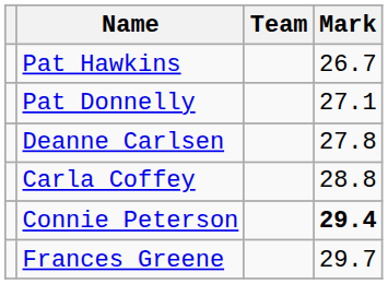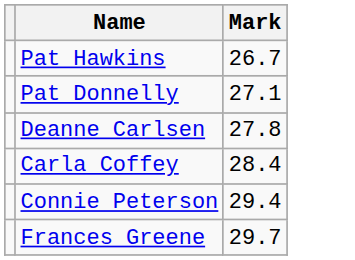 <table class=wikitable>
 <tr>
 <th></th>
 <th>Name</th>
-<th>Team</th>
 <th>Mark</th>
 </tr>
 <tr>
 <td></td>
 <td><a href='#'>Pat Hawkins</a></td>
-<td></td>
 <td>26.7</td>
 </tr>
 <tr>
 <td></td>
 <td><a href='#'>Pat Donnelly</a></td>
-<td></td>
 <td>27.1</td>
 </tr>
 <tr>
 <td></td>
 <td><a href='#'>Deanne Carlsen</a></td>
-<td></td>
 <td>27.8</td>
 </tr>
 <tr>
 <td></td>
 <td><a href='#'>Carla Coffey</a></td>
-<td></td>
-<td>28.8</td>
+<td>28.4</td>
 </tr>
 <tr>
 <td></td>
 <td><a href='#'>Connie Peterson</a></td>
-<td></td>
-<td><strong>29.4</strong></td>
+<td>29.4</td>
 </tr>
 <tr>
 <td></td>
 <td><a href='#'>Frances Greene</a></td>
-<td></td>
 <td>29.7</td>
 </tr>
 </table>
